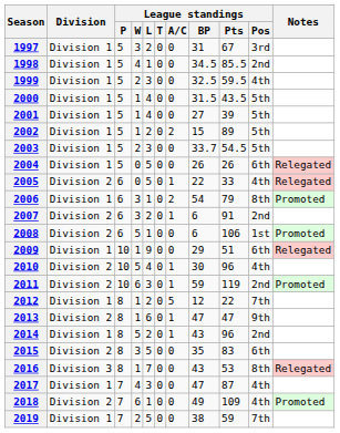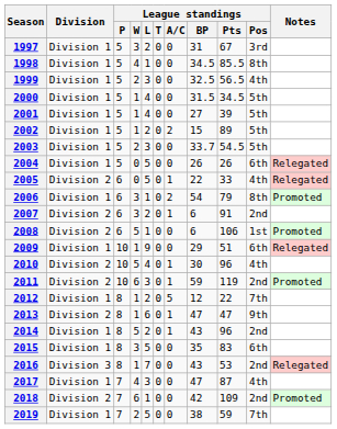 <table class="wikitable sortable">
 <tr>
 <th scope="col" rowspan="2">Season</th>
 <th scope="col" rowspan="2">Division</th>
 <th scope="col" colspan="8">League standings</th>
 <th scope="col" rowspan="2">Notes</th>
 </tr>
 <tr>
 <th scope="col">P</th>
 <th scope="col">W</th>
 <th scope="col">L</th>
 <th scope="col">T</th>
 <th scope="col">A/C</th>
 <th scope="col">BP</th>
 <th scope="col">Pts</th>
 <th scope="col">Pos</th>
 </tr>
 <tr>
 <th scope="row"><a href='#'>1997</a></th>
 <td>Division 1</td>
 <td>5</td>
 <td>3</td>
 <td>2</td>
 <td>0</td>
 <td>0</td>
 <td>31</td>
 <td>67</td>
 <td>3rd</td>
 <td style="background: white;"></td>
 </tr>
 <tr>
 <th scope="row"><a href='#'>1998</a></th>
 <td>Division 1</td>
 <td>5</td>
 <td>4</td>
 <td>1</td>
 <td>0</td>
 <td>0</td>
 <td>34.5</td>
 <td>85.5</td>
-<td>2nd</td>
+<td>8th</td>
 <td style="background: white;"></td>
 </tr>
 <tr>
 <th scope="row"><a href='#'>1999</a></th>
 <td>Division 1</td>
 <td>5</td>
 <td>2</td>
 <td>3</td>
 <td>0</td>
 <td>0</td>
 <td>32.5</td>
-<td>59.5</td>
+<td>56.5</td>
 <td>4th</td>
 <td style="background: white;"></td>
 </tr>
 <tr>
 <th scope="row"><a href='#'>2000</a></th>
 <td>Division 1</td>
 <td>5</td>
 <td>1</td>
 <td>4</td>
 <td>0</td>
 <td>0</td>
 <td>31.5</td>
-<td>43.5</td>
+<td>34.5</td>
 <td>5th</td>
 <td style="background: white;"></td>
 </tr>
 <tr>
 <th scope="row"><a href='#'>2001</a></th>
 <td>Division 1</td>
 <td>5</td>
 <td>1</td>
 <td>4</td>
 <td>0</td>
 <td>0</td>
 <td>27</td>
 <td>39</td>
 <td>5th</td>
 <td style="background: white;"></td>
 </tr>
 <tr>
 <th scope="row"><a href='#'>2002</a></th>
 <td>Division 1</td>
 <td>5</td>
 <td>1</td>
 <td>2</td>
 <td>0</td>
 <td>2</td>
 <td>15</td>
 <td>89</td>
 <td>5th</td>
 <td style="background: white;"></td>
 </tr>
 <tr>
 <th scope="row"><a href='#'>2003</a></th>
 <td>Division 1</td>
 <td>5</td>
 <td>2</td>
 <td>3</td>
 <td>0</td>
 <td>0</td>
 <td>33.7</td>
 <td>54.5</td>
 <td>5th</td>
 <td style="background: white;"></td>
 </tr>
 <tr>
 <th scope="row"><a href='#'>2004</a></th>
 <td>Division 1</td>
 <td>5</td>
 <td>0</td>
 <td>5</td>
 <td>0</td>
 <td>0</td>
 <td>26</td>
 <td>26</td>
 <td>6th</td>
 <td style="background: #FFCCCC;">Relegated</td>
 </tr>
 <tr>
 <th scope="row"><a href='#'>2005</a></th>
 <td>Division 2</td>
 <td>6</td>
 <td>0</td>
 <td>5</td>
 <td>0</td>
 <td>1</td>
 <td>22</td>
 <td>33</td>
 <td>4th</td>
 <td style="background: #FFCCCC;">Relegated</td>
 </tr>
 <tr>
 <th scope="row"><a href='#'>2006</a></th>
 <td>Division 1</td>
 <td>6</td>
 <td>3</td>
 <td>1</td>
 <td>0</td>
 <td>2</td>
 <td>54</td>
 <td>79</td>
 <td>8th</td>
 <td style="background: #dfd;">Promoted</td>
 </tr>
 <tr>
 <th scope="row"><a href='#'>2007</a></th>
 <td>Division 2</td>
 <td>6</td>
 <td>3</td>
 <td>2</td>
 <td>0</td>
 <td>1</td>
 <td>6</td>
 <td>91</td>
 <td>2nd</td>
 <td style="background: white;"></td>
 </tr>
 <tr>
 <th scope="row"><a href='#'>2008</a></th>
 <td>Division 2</td>
 <td>6</td>
 <td>5</td>
 <td>1</td>
 <td>0</td>
 <td>0</td>
 <td>6</td>
 <td>106</td>
 <td>1st</td>
 <td style="background: #dfd;">Promoted</td>
 </tr>
 <tr>
 <th scope="row"><a href='#'>2009</a></th>
 <td>Division 1</td>
 <td>10</td>
 <td>1</td>
 <td>9</td>
 <td>0</td>
 <td>0</td>
 <td>29</td>
 <td>51</td>
 <td>6th</td>
 <td style="background: #FFCCCC;">Relegated</td>
 </tr>
 <tr>
 <th scope="row"><a href='#'>2010</a></th>
 <td>Division 2</td>
 <td>10</td>
 <td>5</td>
 <td>4</td>
 <td>0</td>
 <td>1</td>
 <td>30</td>
 <td>96</td>
 <td>4th</td>
 <td style="background: white;"></td>
 </tr>
 <tr>
 <th scope="row"><a href='#'>2011</a></th>
 <td>Division 2</td>
 <td>10</td>
 <td>6</td>
 <td>3</td>
 <td>0</td>
 <td>1</td>
 <td>59</td>
 <td>119</td>
 <td>2nd</td>
 <td style="background: #dfd;">Promoted</td>
 </tr>
 <tr>
 <th scope="row"><a href='#'>2012</a></th>
 <td>Division 1</td>
 <td>8</td>
 <td>1</td>
 <td>2</td>
 <td>0</td>
 <td>5</td>
 <td>12</td>
 <td>22</td>
 <td>7th</td>
 <td style="background: white;"></td>
 </tr>
 <tr>
 <th scope="row"><a href='#'>2013</a></th>
 <td>Division 2</td>
 <td>8</td>
 <td>1</td>
 <td>6</td>
 <td>0</td>
 <td>1</td>
 <td>47</td>
 <td>47</td>
 <td>9th</td>
 <td style="background: white;"></td>
 </tr>
 <tr>
 <th scope="row"><a href='#'>2014</a></th>
 <td>Division 1</td>
 <td>8</td>
 <td>5</td>
 <td>2</td>
 <td>0</td>
 <td>1</td>
 <td>43</td>
 <td>96</td>
 <td>2nd</td>
 <td style="background: white;"></td>
 </tr>
 <tr>
 <th scope="row"><a href='#'>2015</a></th>
-<td>Division 2</td>
+<td>Division 1</td>
 <td>8</td>
 <td>3</td>
 <td>5</td>
 <td>0</td>
 <td>0</td>
 <td>35</td>
 <td>83</td>
 <td>6th</td>
 <td style="background: white;"></td>
 </tr>
 <tr>
 <th scope="row"><a href='#'>2016</a></th>
 <td>Division 3</td>
 <td>8</td>
 <td>1</td>
 <td>7</td>
 <td>0</td>
 <td>0</td>
 <td>43</td>
 <td>53</td>
-<td>8th</td>
+<td>2nd</td>
 <td style="background: #FFCCCC;">Relegated</td>
 </tr>
 <tr>
 <th scope="row"><a href='#'>2017</a></th>
 <td>Division 1</td>
 <td>7</td>
 <td>4</td>
 <td>3</td>
 <td>0</td>
 <td>0</td>
 <td>47</td>
 <td>87</td>
 <td>4th</td>
 <td style="background: white;"></td>
 </tr>
 <tr>
 <th scope="row"><a href='#'>2018</a></th>
 <td>Division 2</td>
 <td>7</td>
 <td>6</td>
 <td>1</td>
 <td>0</td>
 <td>0</td>
-<td>49</td>
+<td>42</td>
 <td>109</td>
-<td>4th</td>
+<td>2nd</td>
 <td style="background: #dfd;">Promoted</td>
 </tr>
 <tr>
 <th scope="row"><a href='#'>2019</a></th>
 <td>Division 1</td>
 <td>7</td>
 <td>2</td>
 <td>5</td>
 <td>0</td>
 <td>0</td>
 <td>38</td>
 <td>59</td>
 <td>7th</td>
 <td style="background: white;"></td>
 </tr>
 </table>
